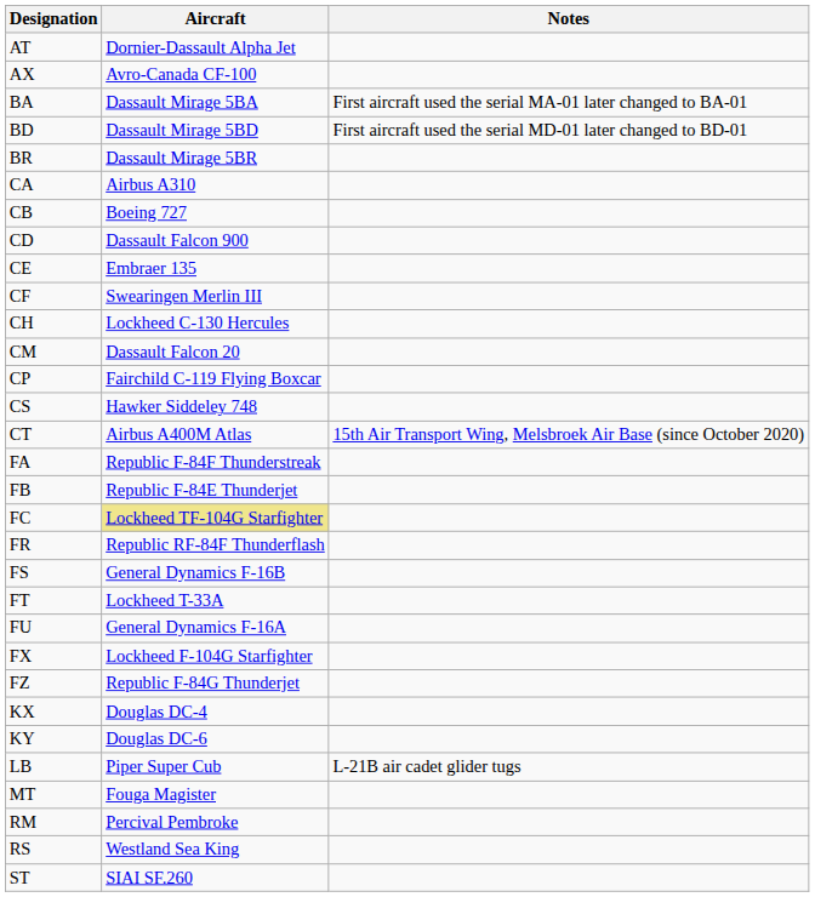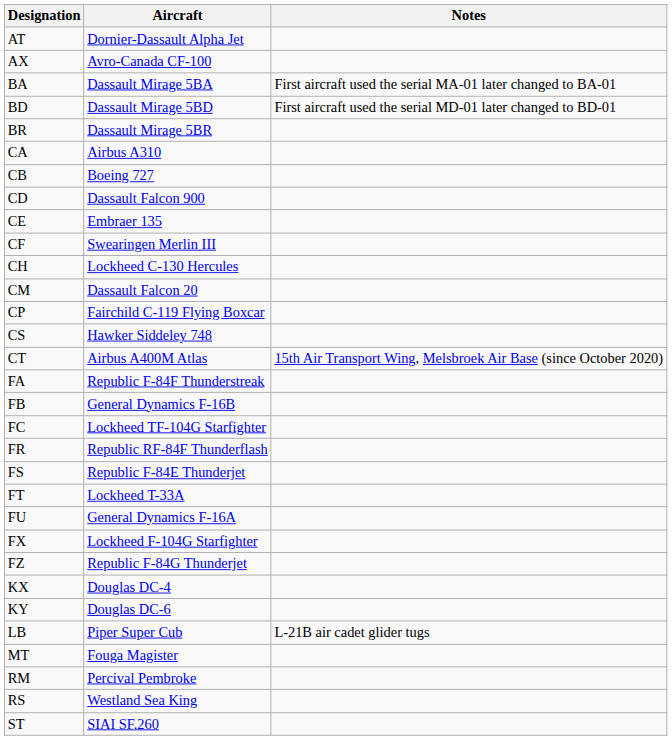 <table class="wikitable">
 <tr>
 <th>Designation</th>
 <th>Aircraft</th>
 <th>Notes</th>
 </tr>
 <tr>
 <td>AT</td>
 <td><a href='#'>Dornier-Dassault Alpha Jet</a></td>
 <td></td>
 </tr>
 <tr>
 <td>AX</td>
 <td><a href='#'>Avro-Canada CF-100</a></td>
 <td></td>
 </tr>
 <tr>
 <td>BA</td>
 <td><a href='#'>Dassault Mirage 5BA</a></td>
 <td>First aircraft used the serial MA-01 later changed to BA-01</td>
 </tr>
 <tr>
 <td>BD</td>
 <td><a href='#'>Dassault Mirage 5BD</a></td>
 <td>First aircraft used the serial MD-01 later changed to BD-01</td>
 </tr>
 <tr>
 <td>BR</td>
 <td><a href='#'>Dassault Mirage 5BR</a></td>
 <td></td>
 </tr>
 <tr>
 <td>CA</td>
 <td><a href='#'>Airbus A310</a></td>
 <td></td>
 </tr>
 <tr>
 <td>CB</td>
 <td><a href='#'>Boeing 727</a></td>
 <td></td>
 </tr>
 <tr>
 <td>CD</td>
 <td><a href='#'>Dassault Falcon 900</a></td>
 <td></td>
 </tr>
 <tr>
 <td>CE</td>
 <td><a href='#'>Embraer 135</a></td>
 <td></td>
 </tr>
 <tr>
 <td>CF</td>
 <td><a href='#'>Swearingen Merlin III</a></td>
 <td></td>
 </tr>
 <tr>
 <td>CH</td>
 <td><a href='#'>Lockheed C-130 Hercules</a></td>
 <td></td>
 </tr>
 <tr>
 <td>CM</td>
 <td><a href='#'>Dassault Falcon 20</a></td>
 <td></td>
 </tr>
 <tr>
 <td>CP</td>
 <td><a href='#'>Fairchild C-119 Flying Boxcar</a></td>
 <td></td>
 </tr>
 <tr>
 <td>CS</td>
 <td><a href='#'>Hawker Siddeley 748</a></td>
 <td></td>
 </tr>
 <tr>
 <td>CT</td>
 <td><a href='#'>Airbus A400M Atlas</a></td>
 <td><a href='#'>15th Air Transport Wing</a>, <a href='#'>Melsbroek Air Base</a> (since October 2020)</td>
 </tr>
 <tr>
 <td>FA</td>
 <td><a href='#'>Republic F-84F Thunderstreak</a></td>
 <td></td>
 </tr>
 <tr>
 <td>FB</td>
-<td><a href='#'>Republic F-84E Thunderjet</a></td>
+<td><a href='#'>General Dynamics F-16B</a></td>
 <td></td>
 </tr>
 <tr>
 <td>FC</td>
-<td style="background: khaki;"><a href='#'>Lockheed TF-104G Starfighter</a></td>
+<td><a href='#'>Lockheed TF-104G Starfighter</a></td>
 <td></td>
 </tr>
 <tr>
 <td>FR</td>
 <td><a href='#'>Republic RF-84F Thunderflash</a></td>
 <td></td>
 </tr>
 <tr>
 <td>FS</td>
-<td><a href='#'>General Dynamics F-16B</a></td>
+<td><a href='#'>Republic F-84E Thunderjet</a></td>
 <td></td>
 </tr>
 <tr>
 <td>FT</td>
 <td><a href='#'>Lockheed T-33A</a></td>
 <td></td>
 </tr>
 <tr>
 <td>FU</td>
 <td><a href='#'>General Dynamics F-16A</a></td>
 <td></td>
 </tr>
 <tr>
 <td>FX</td>
 <td><a href='#'>Lockheed F-104G Starfighter</a></td>
 <td></td>
 </tr>
 <tr>
 <td>FZ</td>
 <td><a href='#'>Republic F-84G Thunderjet</a></td>
 <td></td>
 </tr>
 <tr>
 <td>KX</td>
 <td><a href='#'>Douglas DC-4</a></td>
 <td></td>
 </tr>
 <tr>
 <td>KY</td>
 <td><a href='#'>Douglas DC-6</a></td>
 <td></td>
 </tr>
 <tr>
 <td>LB</td>
 <td><a href='#'>Piper Super Cub</a></td>
 <td>L-21B air cadet glider tugs</td>
 </tr>
 <tr>
 <td>MT</td>
 <td><a href='#'>Fouga Magister</a></td>
 <td></td>
 </tr>
 <tr>
 <td>RM</td>
 <td><a href='#'>Percival Pembroke</a></td>
 <td></td>
 </tr>
 <tr>
 <td>RS</td>
 <td><a href='#'>Westland Sea King</a></td>
 <td></td>
 </tr>
 <tr>
 <td>ST</td>
 <td><a href='#'>SIAI SF.260</a></td>
 <td></td>
 </tr>
 </table>
